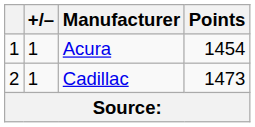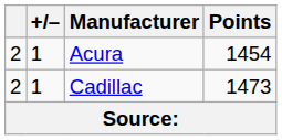 <table class="wikitable" style="font-size: 95%;">
 <tr>
 <th scope="col"></th>
 <th scope="col">+/–</th>
 <th scope="col">Manufacturer</th>
 <th scope="col">Points</th>
 </tr>
 <tr>
-<td align=center>1</td>
+<td align=center>2</td>
 <td align="left"> 1</td>
 <td> <a href='#'>Acura</a></td>
 <td align=right>1454</td>
 </tr>
 <tr>
 <td align=center>2</td>
 <td align="left"> 1</td>
 <td> <a href='#'>Cadillac</a></td>
 <td align=right>1473</td>
 </tr>
 <tr>
 <th colspan=5>Source:</th>
 </tr>
 </table>
